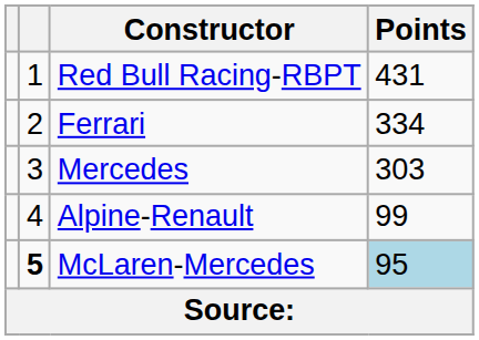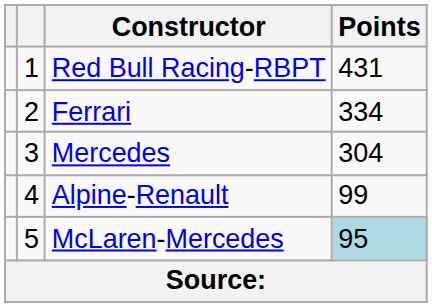 <table class="wikitable" style="font-size: 85%;">
 <tr>
 <th scope="col"></th>
 <th scope="col"></th>
 <th scope="col">Constructor</th>
 <th scope="col">Points</th>
 </tr>
 <tr>
 <td align="left"></td>
 <td align="center">1</td>
 <td> <a href='#'>Red Bull Racing</a>-<a href='#'>RBPT</a></td>
 <td align="left">431</td>
 </tr>
 <tr>
 <td align="left"></td>
 <td align="center">2</td>
 <td> <a href='#'>Ferrari</a></td>
 <td align="left">334</td>
 </tr>
 <tr>
 <td align="left"></td>
 <td align="center">3</td>
 <td> <a href='#'>Mercedes</a></td>
-<td align="left">303</td>
+<td align="left">304</td>
 </tr>
 <tr>
 <td align="left"></td>
 <td align="center">4</td>
 <td> <a href='#'>Alpine</a>-<a href='#'>Renault</a></td>
 <td align="left">99</td>
 </tr>
 <tr>
 <td align="left"></td>
-<td align="center"><strong>5</strong></td>
+<td align="center">5</td>
 <td> <a href='#'>McLaren</a>-<a href='#'>Mercedes</a></td>
 <td align="left" style="background: lightblue;">95</td>
 </tr>
 <tr>
 <th colspan=4>Source:</th>
 </tr>
 </table>
